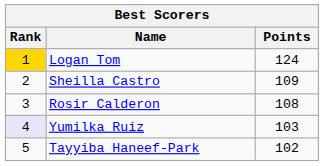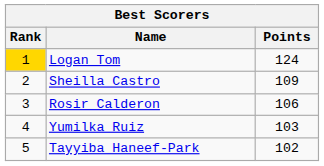 <table class="wikitable" style="margin:0.5em auto;width=480;font-size:90%">
 <tr>
 <th colspan="3">Best Scorers</th>
 </tr>
 <tr>
 <th width=30>Rank</th>
 <th width=180>Name</th>
 <th width=50>Points</th>
 </tr>
 <tr>
 <td align=center style="background: gold;">1</td>
 <td> <a href='#'>Logan Tom</a></td>
 <td align=center>124</td>
 </tr>
 <tr>
 <td align=center>2</td>
 <td> <a href='#'>Sheilla Castro</a></td>
 <td align=center>109</td>
 </tr>
 <tr>
 <td align=center>3</td>
 <td> <a href='#'>Rosir Calderon</a></td>
-<td align=center>108</td>
+<td align=center>106</td>
 </tr>
 <tr>
-<td align=center style="background: lavender;">4</td>
+<td align=center>4</td>
 <td> <a href='#'>Yumilka Ruiz</a></td>
 <td align=center>103</td>
 </tr>
 <tr>
 <td align=center>5</td>
 <td> <a href='#'>Tayyiba Haneef-Park</a></td>
 <td align=center>102</td>
 </tr>
 </table>
